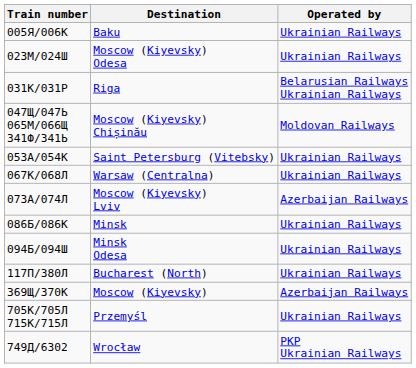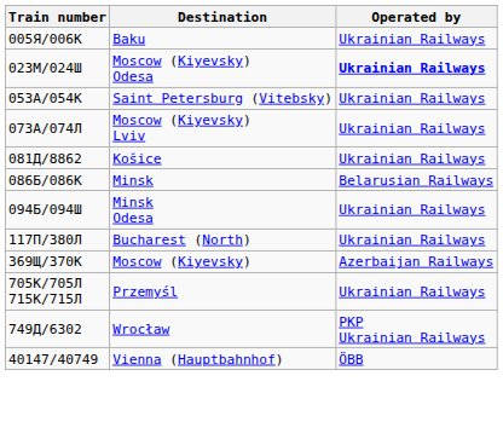 <table class="wikitable">
 <tr>
 <th>Train number</th>
 <th>Destination</th>
 <th>Operated by</th>
 </tr>
 <tr>
 <td>005Я/006К</td>
 <td> <a href='#'>Baku</a></td>
 <td> <a href='#'>Ukrainian Railways</a></td>
 </tr>
 <tr>
 <td>023М/024Ш</td>
 <td> <a href='#'>Moscow</a> (<a href='#'>Kiyevsky</a>)<br> <a href='#'>Odesa</a></td>
-<td> <a href='#'>Ukrainian Railways</a></td>
-</tr>
-<tr>
-<td>031К/031Р</td>
-<td> <a href='#'>Riga</a></td>
-<td> <a href='#'>Belarusian Railways</a><br> <a href='#'>Ukrainian Railways</a></td>
-</tr>
-<tr>
-<td>047Щ/047Ь<br>065М/066Щ<br>341Ф/341Ь</td>
-<td> <a href='#'>Moscow</a> (<a href='#'>Kiyevsky</a>)<br> <a href='#'>Chișinău</a></td>
-<td> <a href='#'>Moldovan Railways</a></td>
+<td><strong> <a href='#'>Ukrainian Railways</a></strong></td>
 </tr>
 <tr>
 <td>053А/054К</td>
 <td> <a href='#'>Saint Petersburg</a> (<a href='#'>Vitebsky</a>)</td>
 <td> <a href='#'>Ukrainian Railways</a></td>
 </tr>
 <tr>
-<td>067К/068Л</td>
-<td> <a href='#'>Warsaw</a> (<a href='#'>Centralna</a>)</td>
+<td>073А/074Л</td>
+<td> <a href='#'>Moscow</a> (<a href='#'>Kiyevsky</a>)<br> <a href='#'>Lviv</a></td>
 <td> <a href='#'>Ukrainian Railways</a></td>
 </tr>
 <tr>
-<td>073А/074Л</td>
-<td> <a href='#'>Moscow</a> (<a href='#'>Kiyevsky</a>)<br> <a href='#'>Lviv</a></td>
-<td> <a href='#'>Azerbaijan Railways</a></td>
+<td>081Д/8862</td>
+<td> <a href='#'>Košice</a></td>
+<td> <a href='#'>Ukrainian Railways</a></td>
 </tr>
 <tr>
 <td>086Б/086К</td>
 <td> <a href='#'>Minsk</a></td>
-<td> <a href='#'>Ukrainian Railways</a></td>
+<td> <a href='#'>Belarusian Railways</a></td>
 </tr>
 <tr>
 <td>094Б/094Ш</td>
 <td> <a href='#'>Minsk</a><br> <a href='#'>Odesa</a></td>
 <td> <a href='#'>Ukrainian Railways</a></td>
 </tr>
 <tr>
 <td>117П/380Л</td>
 <td> <a href='#'>Bucharest</a> (<a href='#'>North</a>)</td>
 <td> <a href='#'>Ukrainian Railways</a></td>
 </tr>
 <tr>
 <td>369Щ/370К</td>
 <td> <a href='#'>Moscow</a> (<a href='#'>Kiyevsky</a>)</td>
 <td> <a href='#'>Azerbaijan Railways</a></td>
 </tr>
 <tr>
 <td>705К/705Л<br>715К/715Л</td>
 <td> <a href='#'>Przemyśl</a></td>
 <td> <a href='#'>Ukrainian Railways</a></td>
 </tr>
 <tr>
 <td>749Д/6302</td>
 <td> <a href='#'>Wrocław</a></td>
 <td> <a href='#'>PKP</a><br> <a href='#'>Ukrainian Railways</a></td>
 </tr>
+<tr>
+<td>40147/40749</td>
+<td> <a href='#'>Vienna</a> (<a href='#'>Hauptbahnhof</a>)</td>
+<td> <a href='#'>ÖBB</a></td>
+</tr>
 </table>
